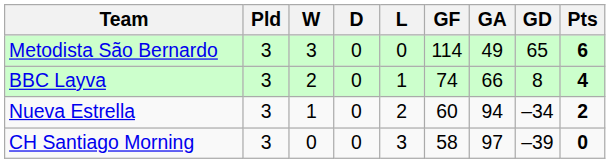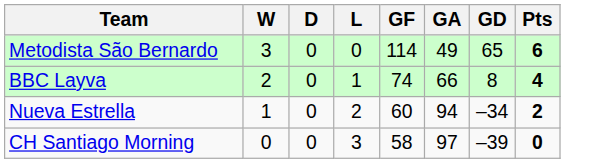 <table class="wikitable" style="text-align: center;">
 <tr>
 <th width="190">Team</th>
-<th width="30">Pld</th>
 <th width="30">W</th>
 <th width="30">D</th>
 <th width="30">L</th>
 <th width="30">GF</th>
 <th width="30">GA</th>
 <th width="30">GD</th>
 <th width="30">Pts</th>
 </tr>
 <tr bgcolor=#ccffcc>
 <td align="left"> <a href='#'>Metodista São Bernardo</a></td>
 <td>3</td>
-<td>3</td>
 <td>0</td>
 <td>0</td>
 <td>114</td>
 <td>49</td>
 <td>65</td>
 <td><strong>6</strong></td>
 </tr>
 <tr bgcolor=#ccffcc>
 <td align="left"> <a href='#'>BBC Layva</a></td>
-<td>3</td>
 <td>2</td>
 <td>0</td>
 <td>1</td>
 <td>74</td>
 <td>66</td>
 <td>8</td>
 <td><strong>4</strong></td>
 </tr>
 <tr>
 <td align="left"> <a href='#'>Nueva Estrella</a></td>
-<td>3</td>
 <td>1</td>
 <td>0</td>
 <td>2</td>
 <td>60</td>
 <td>94</td>
 <td>–34</td>
 <td><strong>2</strong></td>
 </tr>
 <tr>
 <td align="left"> <a href='#'>CH Santiago Morning</a></td>
-<td>3</td>
 <td>0</td>
 <td>0</td>
 <td>3</td>
 <td>58</td>
 <td>97</td>
 <td>–39</td>
 <td><strong>0</strong></td>
 </tr>
 </table>
